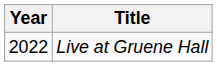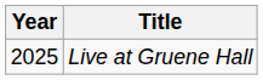 <table class="wikitable">
 <tr>
 <th scope="col">Year</th>
 <th scope="col">Title</th>
 </tr>
 <tr>
-<td>2022</td>
+<td>2025</td>
 <td><em>Live at Gruene Hall</em></td>
 </tr>
 </table>
